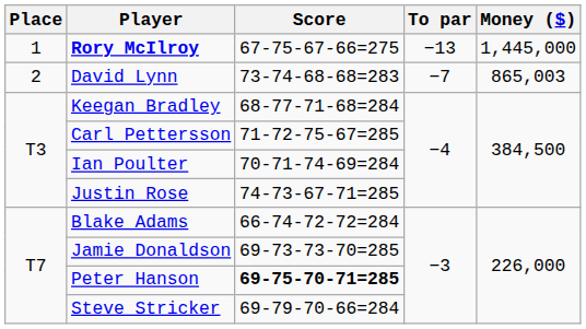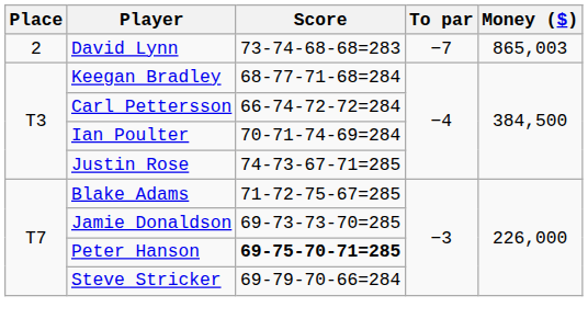 <table class="wikitable">
 <tr>
 <th>Place</th>
 <th>Player</th>
 <th>Score</th>
 <th>To par</th>
 <th>Money (<a href='#'>$</a>)</th>
-</tr>
-<tr>
-<td align=center>1</td>
-<td> <strong><a href='#'>Rory McIlroy</a></strong></td>
-<td>67-75-67-66=275</td>
-<td align=center>−13</td>
-<td align=center>1,445,000</td>
 </tr>
 <tr>
 <td align=center>2</td>
 <td> <a href='#'>David Lynn</a></td>
 <td>73-74-68-68=283</td>
 <td align=center>−7</td>
 <td align=center>865,003</td>
 </tr>
 <tr>
 <td rowspan="4" align=center>T3</td>
 <td> <a href='#'>Keegan Bradley</a></td>
 <td>68-77-71-68=284</td>
 <td rowspan="4" align=center>−4</td>
 <td rowspan=4 align=center>384,500</td>
 </tr>
 <tr>
 <td> <a href='#'>Carl Pettersson</a></td>
-<td>71-72-75-67=285</td>
+<td>66-74-72-72=284</td>
 </tr>
 <tr>
 <td> <a href='#'>Ian Poulter</a></td>
 <td>70-71-74-69=284</td>
 </tr>
 <tr>
 <td> <a href='#'>Justin Rose</a></td>
 <td>74-73-67-71=285</td>
 </tr>
 <tr>
 <td rowspan="4" align=center>T7</td>
 <td> <a href='#'>Blake Adams</a></td>
-<td>66-74-72-72=284</td>
+<td>71-72-75-67=285</td>
 <td rowspan="4" align=center>−3</td>
 <td rowspan=4 align=center>226,000</td>
 </tr>
 <tr>
 <td> <a href='#'>Jamie Donaldson</a></td>
 <td>69-73-73-70=285</td>
 </tr>
 <tr>
 <td> <a href='#'>Peter Hanson</a></td>
 <td><strong>69-75-70-71=285</strong></td>
 </tr>
 <tr>
 <td> <a href='#'>Steve Stricker</a></td>
 <td>69-79-70-66=284</td>
 </tr>
 </table>
